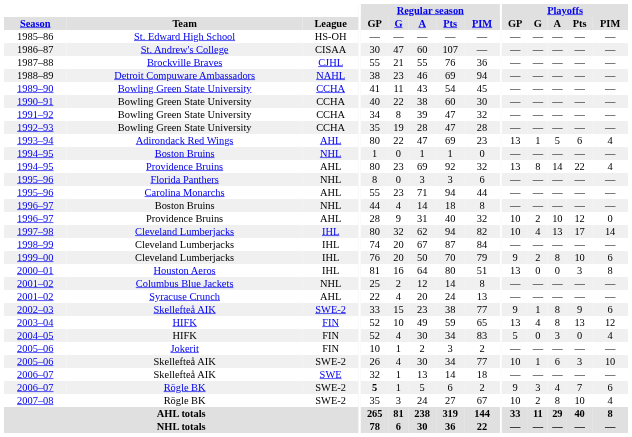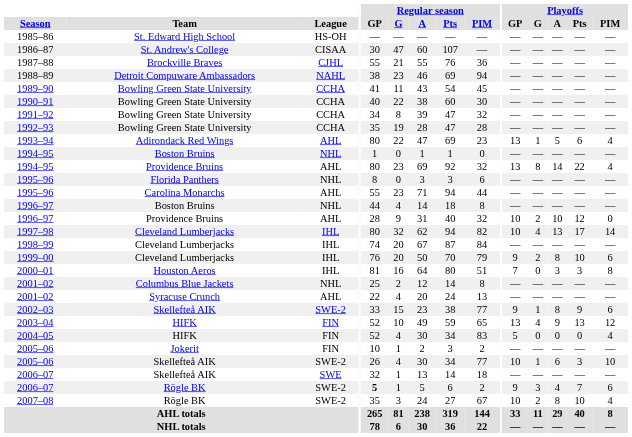 <table border="0" cellpadding="1" cellspacing="0" style="text-align:center; width:60em">
 <tr bgcolor="#e0e0e0">
 <th colspan="3" bgcolor="#ffffff"></th>
 <th rowspan="100" bgcolor="#ffffff"></th>
 <th colspan="5"><a href='#'>Regular season</a></th>
 <th rowspan="100" bgcolor="#ffffff"></th>
 <th colspan="5"><a href='#'>Playoffs</a></th>
 </tr>
 <tr bgcolor="#e0e0e0">
 <th><a href='#'>Season</a></th>
 <th>Team</th>
 <th>League</th>
 <th>GP</th>
 <th><a href='#'>G</a></th>
 <th><a href='#'>A</a></th>
 <th><a href='#'>Pts</a></th>
 <th><a href='#'>PIM</a></th>
 <th>GP</th>
 <th>G</th>
 <th>A</th>
 <th>Pts</th>
 <th>PIM</th>
 </tr>
 <tr>
 <td>1985–86</td>
 <td><a href='#'>St. Edward High School</a></td>
 <td>HS-OH</td>
 <td>—</td>
 <td>—</td>
 <td>—</td>
 <td>—</td>
 <td>—</td>
 <td>—</td>
 <td>—</td>
 <td>—</td>
 <td>—</td>
 <td>—</td>
 </tr>
 <tr bgcolor="#f0f0f0">
 <td>1986–87</td>
 <td><a href='#'>St. Andrew's College</a></td>
 <td>CISAA</td>
 <td>30</td>
 <td>47</td>
 <td>60</td>
 <td>107</td>
 <td>—</td>
 <td>—</td>
 <td>—</td>
 <td>—</td>
 <td>—</td>
 <td>—</td>
 </tr>
 <tr>
 <td>1987–88</td>
 <td><a href='#'>Brockville Braves</a></td>
 <td><a href='#'>CJHL</a></td>
 <td>55</td>
 <td>21</td>
 <td>55</td>
 <td>76</td>
 <td>36</td>
 <td>—</td>
 <td>—</td>
 <td>—</td>
 <td>—</td>
 <td>—</td>
 </tr>
 <tr bgcolor="#f0f0f0">
 <td>1988–89</td>
 <td><a href='#'>Detroit Compuware Ambassadors</a></td>
 <td><a href='#'>NAHL</a></td>
 <td>38</td>
 <td>23</td>
 <td>46</td>
 <td>69</td>
 <td>94</td>
 <td>—</td>
 <td>—</td>
 <td>—</td>
 <td>—</td>
 <td>—</td>
 </tr>
 <tr>
 <td><a href='#'>1989–90</a></td>
 <td><a href='#'>Bowling Green State University</a></td>
 <td><a href='#'>CCHA</a></td>
 <td>41</td>
 <td>11</td>
 <td>43</td>
 <td>54</td>
 <td>45</td>
 <td>—</td>
 <td>—</td>
 <td>—</td>
 <td>—</td>
 <td>—</td>
 </tr>
 <tr bgcolor="#f0f0f0">
 <td><a href='#'>1990–91</a></td>
 <td>Bowling Green State University</td>
 <td>CCHA</td>
 <td>40</td>
 <td>22</td>
 <td>38</td>
 <td>60</td>
 <td>30</td>
 <td>—</td>
 <td>—</td>
 <td>—</td>
 <td>—</td>
 <td>—</td>
 </tr>
 <tr>
 <td><a href='#'>1991–92</a></td>
 <td>Bowling Green State University</td>
 <td>CCHA</td>
 <td>34</td>
 <td>8</td>
 <td>39</td>
 <td>47</td>
 <td>32</td>
 <td>—</td>
 <td>—</td>
 <td>—</td>
 <td>—</td>
 <td>—</td>
 </tr>
 <tr bgcolor="#f0f0f0">
 <td><a href='#'>1992–93</a></td>
 <td>Bowling Green State University</td>
 <td>CCHA</td>
 <td>35</td>
 <td>19</td>
 <td>28</td>
 <td>47</td>
 <td>28</td>
 <td>—</td>
 <td>—</td>
 <td>—</td>
 <td>—</td>
 <td>—</td>
 </tr>
 <tr>
 <td><a href='#'>1993–94</a></td>
 <td><a href='#'>Adirondack Red Wings</a></td>
 <td><a href='#'>AHL</a></td>
 <td>80</td>
 <td>22</td>
 <td>47</td>
 <td>69</td>
 <td>23</td>
 <td>13</td>
 <td>1</td>
 <td>5</td>
 <td>6</td>
 <td>4</td>
 </tr>
 <tr bgcolor="#f0f0f0">
 <td><a href='#'>1994–95</a></td>
 <td><a href='#'>Boston Bruins</a></td>
 <td><a href='#'>NHL</a></td>
 <td>1</td>
 <td>0</td>
 <td>1</td>
 <td>1</td>
 <td>0</td>
 <td>—</td>
 <td>—</td>
 <td>—</td>
 <td>—</td>
 <td>—</td>
 </tr>
 <tr>
 <td><a href='#'>1994–95</a></td>
 <td><a href='#'>Providence Bruins</a></td>
 <td>AHL</td>
 <td>80</td>
 <td>23</td>
 <td>69</td>
 <td>92</td>
 <td>32</td>
 <td>13</td>
 <td>8</td>
 <td>14</td>
 <td>22</td>
 <td>4</td>
 </tr>
 <tr bgcolor="#f0f0f0">
 <td><a href='#'>1995–96</a></td>
 <td><a href='#'>Florida Panthers</a></td>
 <td>NHL</td>
 <td>8</td>
 <td>0</td>
 <td>3</td>
 <td>3</td>
 <td>6</td>
 <td>—</td>
 <td>—</td>
 <td>—</td>
 <td>—</td>
 <td>—</td>
 </tr>
 <tr>
 <td><a href='#'>1995–96</a></td>
 <td><a href='#'>Carolina Monarchs</a></td>
 <td>AHL</td>
 <td>55</td>
 <td>23</td>
 <td>71</td>
 <td>94</td>
 <td>44</td>
 <td>—</td>
 <td>—</td>
 <td>—</td>
 <td>—</td>
 <td>—</td>
 </tr>
 <tr bgcolor="#f0f0f0">
 <td><a href='#'>1996–97</a></td>
 <td>Boston Bruins</td>
 <td>NHL</td>
 <td>44</td>
 <td>4</td>
 <td>14</td>
 <td>18</td>
 <td>8</td>
 <td>—</td>
 <td>—</td>
 <td>—</td>
 <td>—</td>
 <td>—</td>
 </tr>
 <tr>
 <td><a href='#'>1996–97</a></td>
 <td>Providence Bruins</td>
 <td>AHL</td>
 <td>28</td>
 <td>9</td>
 <td>31</td>
 <td>40</td>
 <td>32</td>
 <td>10</td>
 <td>2</td>
 <td>10</td>
 <td>12</td>
 <td>0</td>
 </tr>
 <tr bgcolor="#f0f0f0">
 <td><a href='#'>1997–98</a></td>
 <td><a href='#'>Cleveland Lumberjacks</a></td>
 <td><a href='#'>IHL</a></td>
 <td>80</td>
 <td>32</td>
 <td>62</td>
 <td>94</td>
 <td>82</td>
 <td>10</td>
 <td>4</td>
 <td>13</td>
 <td>17</td>
 <td>14</td>
 </tr>
 <tr>
 <td><a href='#'>1998–99</a></td>
 <td>Cleveland Lumberjacks</td>
 <td>IHL</td>
 <td>74</td>
 <td>20</td>
 <td>67</td>
 <td>87</td>
 <td>84</td>
 <td>—</td>
 <td>—</td>
 <td>—</td>
 <td>—</td>
 <td>—</td>
 </tr>
 <tr bgcolor="#f0f0f0">
 <td><a href='#'>1999–00</a></td>
 <td>Cleveland Lumberjacks</td>
 <td>IHL</td>
 <td>76</td>
 <td>20</td>
 <td>50</td>
 <td>70</td>
 <td>79</td>
 <td>9</td>
 <td>2</td>
 <td>8</td>
 <td>10</td>
 <td>6</td>
 </tr>
 <tr>
 <td><a href='#'>2000–01</a></td>
 <td><a href='#'>Houston Aeros</a></td>
 <td>IHL</td>
 <td>81</td>
 <td>16</td>
 <td>64</td>
 <td>80</td>
 <td>51</td>
-<td>13</td>
+<td>7</td>
 <td>0</td>
-<td>0</td>
+<td>3</td>
 <td>3</td>
 <td>8</td>
 </tr>
 <tr bgcolor="#f0f0f0">
 <td><a href='#'>2001–02</a></td>
 <td><a href='#'>Columbus Blue Jackets</a></td>
 <td>NHL</td>
 <td>25</td>
 <td>2</td>
 <td>12</td>
 <td>14</td>
 <td>8</td>
 <td>—</td>
 <td>—</td>
 <td>—</td>
 <td>—</td>
 <td>—</td>
 </tr>
 <tr>
 <td><a href='#'>2001–02</a></td>
 <td><a href='#'>Syracuse Crunch</a></td>
 <td>AHL</td>
 <td>22</td>
 <td>4</td>
 <td>20</td>
 <td>24</td>
 <td>13</td>
 <td>—</td>
 <td>—</td>
 <td>—</td>
 <td>—</td>
 <td>—</td>
 </tr>
 <tr bgcolor="#f0f0f0">
 <td><a href='#'>2002–03</a></td>
 <td><a href='#'>Skellefteå AIK</a></td>
 <td><a href='#'>SWE-2</a></td>
 <td>33</td>
 <td>15</td>
 <td>23</td>
 <td>38</td>
 <td>77</td>
 <td>9</td>
 <td>1</td>
 <td>8</td>
 <td>9</td>
 <td>6</td>
 </tr>
 <tr>
 <td><a href='#'>2003–04</a></td>
 <td><a href='#'>HIFK</a></td>
 <td><a href='#'>FIN</a></td>
 <td>52</td>
 <td>10</td>
 <td>49</td>
 <td>59</td>
 <td>65</td>
 <td>13</td>
 <td>4</td>
-<td>8</td>
+<td>9</td>
 <td>13</td>
 <td>12</td>
 </tr>
 <tr bgcolor="#f0f0f0">
 <td><a href='#'>2004–05</a></td>
 <td>HIFK</td>
 <td>FIN</td>
 <td>52</td>
 <td>4</td>
 <td>30</td>
 <td>34</td>
 <td>83</td>
 <td>5</td>
 <td>0</td>
-<td>3</td>
+<td>0</td>
 <td>0</td>
 <td>4</td>
 </tr>
 <tr>
 <td><a href='#'>2005–06</a></td>
 <td><a href='#'>Jokerit</a></td>
 <td>FIN</td>
 <td>10</td>
 <td>1</td>
 <td>2</td>
 <td>3</td>
 <td>2</td>
 <td>—</td>
 <td>—</td>
 <td>—</td>
 <td>—</td>
 <td>—</td>
 </tr>
 <tr bgcolor="#f0f0f0">
 <td><a href='#'>2005–06</a></td>
 <td>Skellefteå AIK</td>
 <td>SWE-2</td>
 <td>26</td>
 <td>4</td>
 <td>30</td>
 <td>34</td>
 <td>77</td>
 <td>10</td>
 <td>1</td>
 <td>6</td>
 <td>3</td>
 <td>10</td>
 </tr>
 <tr>
 <td><a href='#'>2006–07</a></td>
 <td>Skellefteå AIK</td>
 <td><a href='#'>SWE</a></td>
 <td>32</td>
 <td>1</td>
 <td>13</td>
 <td>14</td>
 <td>18</td>
 <td>—</td>
 <td>—</td>
 <td>—</td>
 <td>—</td>
 <td>—</td>
 </tr>
 <tr bgcolor="#f0f0f0">
 <td><a href='#'>2006–07</a></td>
 <td><a href='#'>Rögle BK</a></td>
 <td>SWE-2</td>
 <td><strong>5</strong></td>
 <td>1</td>
 <td>5</td>
 <td>6</td>
 <td>2</td>
 <td>9</td>
 <td>3</td>
 <td>4</td>
 <td>7</td>
 <td>6</td>
 </tr>
 <tr>
 <td><a href='#'>2007–08</a></td>
 <td>Rögle BK</td>
 <td>SWE-2</td>
 <td>35</td>
 <td>3</td>
 <td>24</td>
 <td>27</td>
 <td>67</td>
 <td>10</td>
 <td>2</td>
 <td>8</td>
 <td>10</td>
 <td>4</td>
 </tr>
 <tr bgcolor="#e0e0e0">
 <th colspan="3">AHL totals</th>
 <th>265</th>
 <th>81</th>
 <th>238</th>
 <th>319</th>
 <th>144</th>
 <th>33</th>
 <th>11</th>
 <th>29</th>
 <th>40</th>
 <th>8</th>
 </tr>
 <tr bgcolor="#e0e0e0">
 <th colspan="3">NHL totals</th>
 <th>78</th>
 <th>6</th>
 <th>30</th>
 <th>36</th>
 <th>22</th>
 <th>—</th>
 <th>—</th>
 <th>—</th>
 <th>—</th>
 <th>—</th>
 </tr>
 </table>
